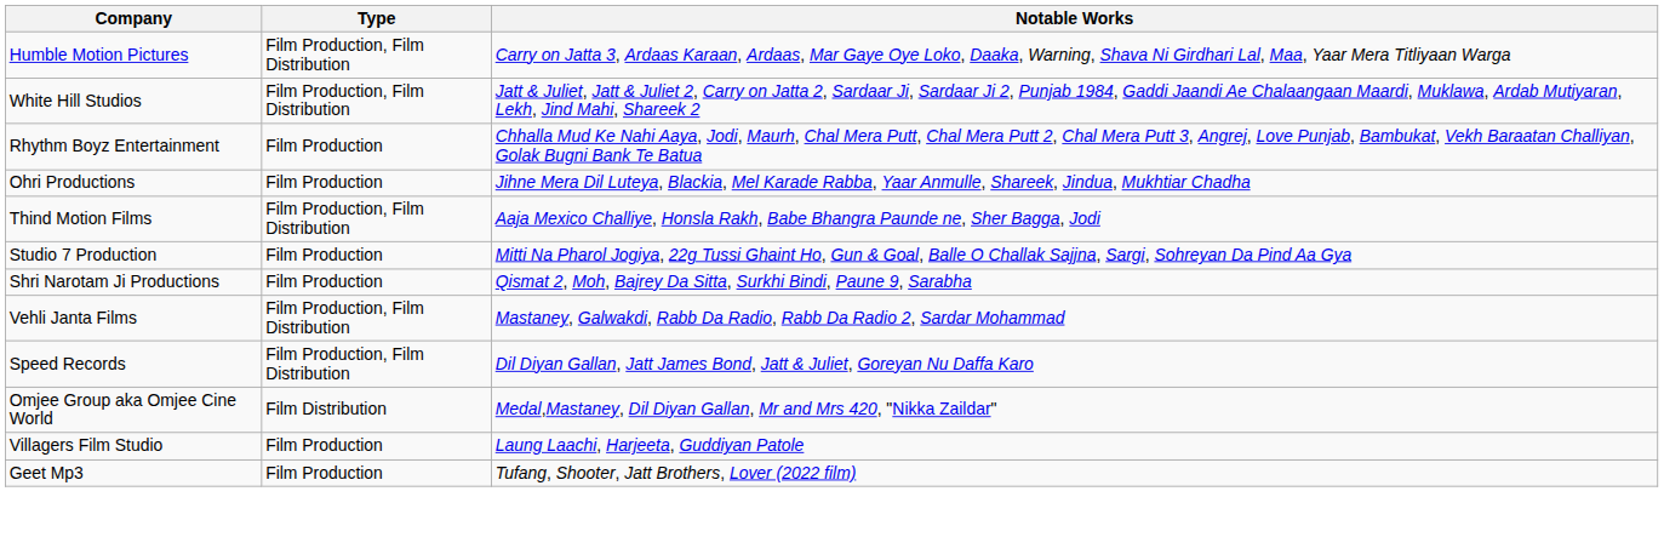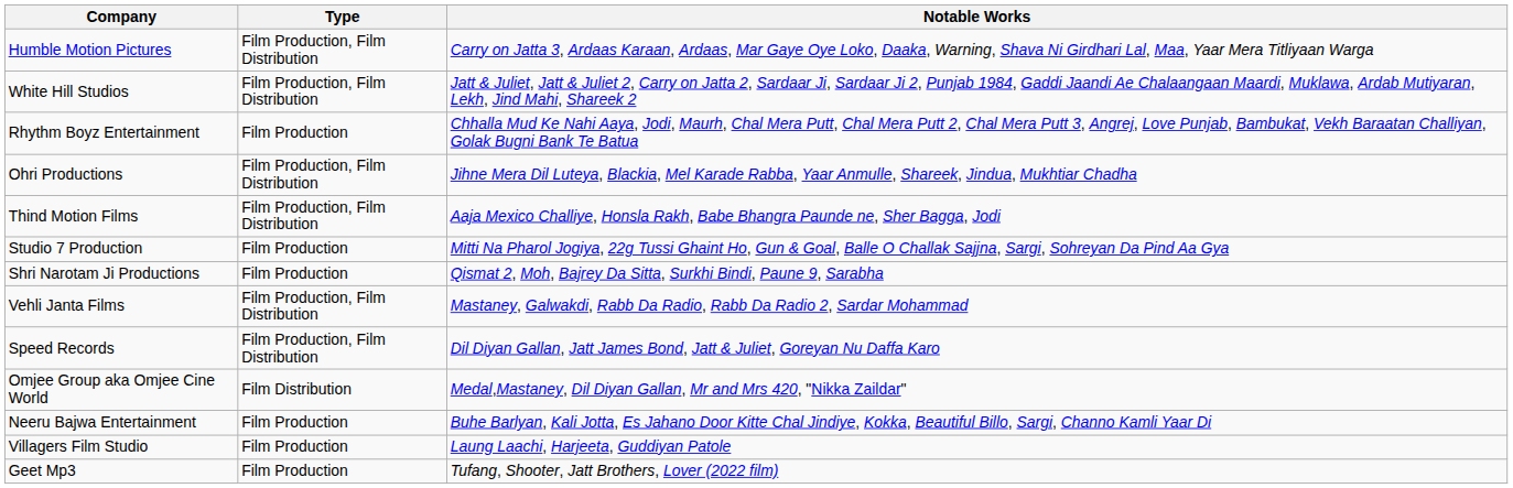 <table class="wikitable">
 <tr>
 <th>Company</th>
 <th>Type</th>
 <th>Notable Works</th>
 </tr>
 <tr>
 <td><a href='#'>Humble Motion Pictures</a></td>
 <td>Film Production, Film Distribution</td>
 <td><em><a href='#'>Carry on Jatta 3</a></em>, <em><a href='#'>Ardaas Karaan</a></em>, <em><a href='#'>Ardaas</a></em>, <em><a href='#'>Mar Gaye Oye Loko</a></em>, <em><a href='#'>Daaka</a></em>, <em>Warning</em>, <em><a href='#'>Shava Ni Girdhari Lal</a></em>, <em><a href='#'>Maa</a></em>, <em>Yaar Mera Titliyaan Warga</em></td>
 </tr>
 <tr>
 <td>White Hill Studios</td>
 <td>Film Production, Film Distribution</td>
 <td><em><a href='#'>Jatt & Juliet</a></em>, <em><a href='#'>Jatt & Juliet 2</a></em>, <em><a href='#'>Carry on Jatta 2</a></em>, <em><a href='#'>Sardaar Ji</a></em>, <em><a href='#'>Sardaar Ji 2</a></em>, <em><a href='#'>Punjab 1984</a></em>, <em><a href='#'>Gaddi Jaandi Ae Chalaangaan Maardi</a></em>, <em><a href='#'>Muklawa</a></em>, <em><a href='#'>Ardab Mutiyaran</a></em>, <em><a href='#'>Lekh</a></em>, <em><a href='#'>Jind Mahi</a></em>, <em><a href='#'>Shareek 2</a></em></td>
 </tr>
 <tr>
 <td>Rhythm Boyz Entertainment</td>
 <td>Film Production</td>
 <td><em><a href='#'>Chhalla Mud Ke Nahi Aaya</a></em>, <em><a href='#'>Jodi</a></em>, <em><a href='#'>Maurh</a></em>, <em><a href='#'>Chal Mera Putt</a></em>, <em><a href='#'>Chal Mera Putt 2</a></em>, <em><a href='#'>Chal Mera Putt 3</a></em>, <em><a href='#'>Angrej</a></em>, <em><a href='#'>Love Punjab</a></em>, <em><a href='#'>Bambukat</a></em>, <em><a href='#'>Vekh Baraatan Challiyan</a></em>, <em><a href='#'>Golak Bugni Bank Te Batua</a></em></td>
 </tr>
 <tr>
 <td>Ohri Productions</td>
-<td>Film Production</td>
+<td>Film Production, Film Distribution</td>
 <td><em><a href='#'>Jihne Mera Dil Luteya</a></em>, <em><a href='#'>Blackia</a></em>, <em><a href='#'>Mel Karade Rabba</a></em>, <em><a href='#'>Yaar Anmulle</a></em>, <em><a href='#'>Shareek</a></em>, <em><a href='#'>Jindua</a></em>,  <em><a href='#'>Mukhtiar Chadha</a></em></td>
 </tr>
 <tr>
 <td>Thind Motion Films</td>
 <td>Film Production, Film Distribution</td>
 <td><em><a href='#'>Aaja Mexico Challiye</a></em>, <em><a href='#'>Honsla Rakh</a></em>, <em><a href='#'>Babe Bhangra Paunde ne</a></em>, <em><a href='#'>Sher Bagga</a></em>, <em><a href='#'>Jodi</a></em></td>
 </tr>
 <tr>
 <td>Studio 7 Production</td>
 <td>Film Production</td>
 <td><em><a href='#'>Mitti Na Pharol Jogiya</a></em>, <em><a href='#'>22g Tussi Ghaint Ho</a></em>, <em><a href='#'>Gun & Goal</a></em>, <em><a href='#'>Balle O Challak Sajjna</a></em>, <em><a href='#'>Sargi</a></em>, <em><a href='#'>Sohreyan Da Pind Aa Gya</a></em></td>
 </tr>
 <tr>
 <td>Shri Narotam Ji Productions</td>
 <td>Film Production</td>
 <td><em><a href='#'>Qismat 2</a></em>, <em><a href='#'>Moh</a></em>, <em><a href='#'>Bajrey Da Sitta</a></em>, <em><a href='#'>Surkhi Bindi</a></em>, <em><a href='#'>Paune 9</a></em>, <em><a href='#'>Sarabha</a></em></td>
 </tr>
 <tr>
 <td>Vehli Janta Films</td>
 <td>Film Production, Film Distribution</td>
 <td><em><a href='#'>Mastaney</a></em>, <em><a href='#'>Galwakdi</a></em>, <em><a href='#'>Rabb Da Radio</a></em>, <em><a href='#'>Rabb Da Radio 2</a></em>, <em><a href='#'>Sardar Mohammad</a></em></td>
 </tr>
 <tr>
 <td>Speed Records</td>
 <td>Film Production, Film Distribution</td>
 <td><em><a href='#'>Dil Diyan Gallan</a></em>, <em><a href='#'>Jatt James Bond</a></em>, <em><a href='#'>Jatt & Juliet</a></em>, <em><a href='#'>Goreyan Nu Daffa Karo</a></em></td>
 </tr>
 <tr>
 <td>Omjee Group aka Omjee Cine World</td>
 <td>Film Distribution</td>
 <td><em><a href='#'>Medal</a></em>,<em><a href='#'>Mastaney</a></em>, <em><a href='#'>Dil Diyan Gallan</a></em>, <em><a href='#'>Mr and Mrs 420</a></em>, "<a href='#'>Nikka Zaildar</a>"</td>
 </tr>
 <tr>
+<td>Neeru Bajwa Entertainment</td>
+<td>Film Production</td>
+<td><em><a href='#'>Buhe Barlyan</a></em>, <em><a href='#'>Kali Jotta</a></em>, <em><a href='#'>Es Jahano Door Kitte Chal Jindiye</a></em>, <em><a href='#'>Kokka</a></em>, <em><a href='#'>Beautiful Billo</a></em>, <em><a href='#'>Sargi</a></em>, <em><a href='#'>Channo Kamli Yaar Di</a></em></td>
+</tr>
+<tr>
 <td>Villagers Film Studio</td>
 <td>Film Production</td>
 <td><em><a href='#'>Laung Laachi</a></em>, <em><a href='#'>Harjeeta</a></em>, <em><a href='#'>Guddiyan Patole</a></em></td>
 </tr>
 <tr>
 <td>Geet Mp3</td>
 <td>Film Production</td>
 <td><em>Tufang</em>, <em>Shooter</em>, <em>Jatt Brothers</em>, <em><a href='#'>Lover (2022 film)</a></em></td>
 </tr>
 </table>
